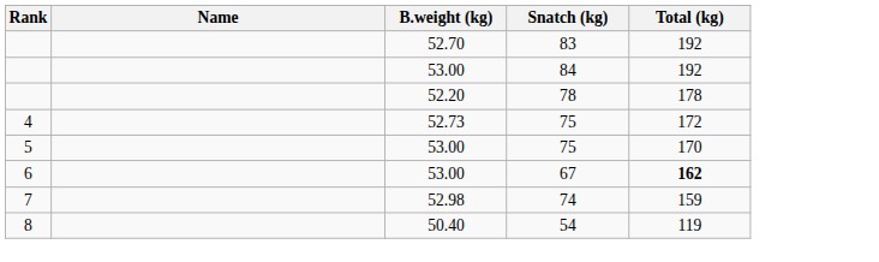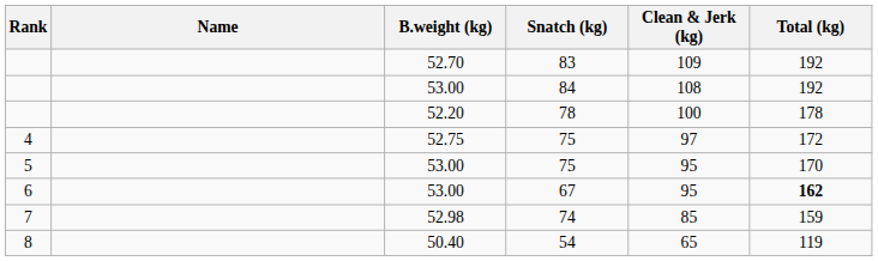 <table class="wikitable" style="text-align:center;">
 <tr>
 <th>Rank</th>
 <th style="width:20em;">Name</th>
 <th style="width:7em;">B.weight (kg)</th>
 <th style="width:7em;">Snatch (kg)</th>
+<th style="width:7em;">Clean & Jerk (kg)</th>
 <th style="width:7em;">Total (kg)</th>
 </tr>
 <tr>
 <td></td>
 <td align=left></td>
 <td>52.70</td>
 <td>83</td>
+<td>109</td>
 <td>192</td>
 </tr>
 <tr>
 <td></td>
 <td align=left></td>
 <td>53.00</td>
 <td>84</td>
+<td>108</td>
 <td>192</td>
 </tr>
 <tr>
 <td></td>
 <td align=left></td>
 <td>52.20</td>
 <td>78</td>
+<td>100</td>
 <td>178</td>
 </tr>
 <tr>
 <td>4</td>
 <td align=left></td>
-<td>52.73</td>
+<td>52.75</td>
 <td>75</td>
+<td>97</td>
 <td>172</td>
 </tr>
 <tr>
 <td>5</td>
 <td align=left></td>
 <td>53.00</td>
 <td>75</td>
+<td>95</td>
 <td>170</td>
 </tr>
 <tr>
 <td>6</td>
 <td align=left></td>
 <td>53.00</td>
 <td>67</td>
+<td>95</td>
 <td><strong>162</strong></td>
 </tr>
 <tr>
 <td>7</td>
 <td align=left></td>
 <td>52.98</td>
 <td>74</td>
+<td>85</td>
 <td>159</td>
 </tr>
 <tr>
 <td>8</td>
 <td align=left></td>
 <td>50.40</td>
 <td>54</td>
+<td>65</td>
 <td>119</td>
 </tr>
 </table>
